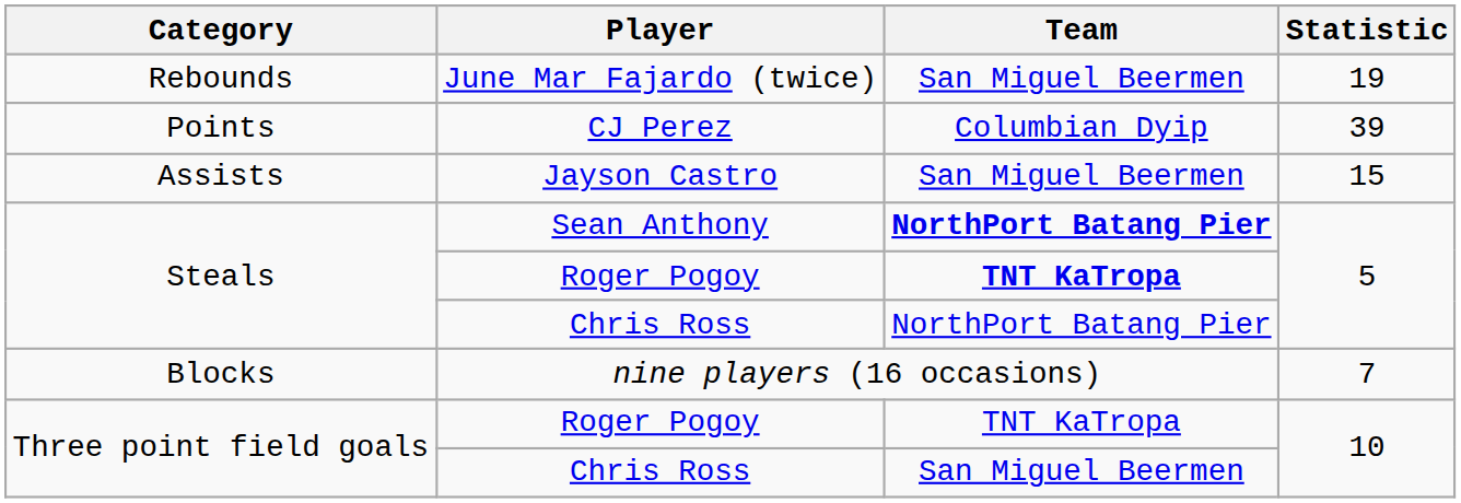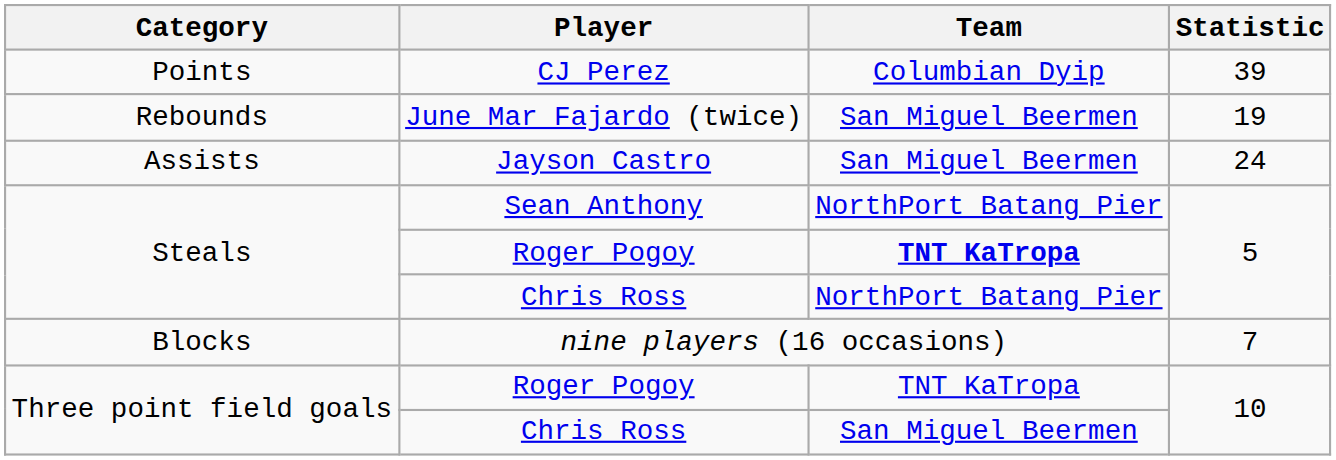 <table class="wikitable" style="text-align:center">
 <tr>
 <th>Category</th>
 <th>Player</th>
 <th>Team</th>
 <th>Statistic</th>
 </tr>
 <tr>
+<td>Points</td>
+<td><a href='#'>CJ Perez</a></td>
+<td><a href='#'>Columbian Dyip</a></td>
+<td>39</td>
+</tr>
+<tr>
 <td>Rebounds</td>
 <td><a href='#'>June Mar Fajardo</a> (twice)</td>
 <td><a href='#'>San Miguel Beermen</a></td>
 <td>19</td>
 </tr>
 <tr>
-<td>Points</td>
-<td><a href='#'>CJ Perez</a></td>
-<td><a href='#'>Columbian Dyip</a></td>
-<td>39</td>
-</tr>
-<tr>
 <td>Assists</td>
 <td><a href='#'>Jayson Castro</a></td>
 <td><a href='#'>San Miguel Beermen</a></td>
-<td>15</td>
+<td>24</td>
 </tr>
 <tr>
 <td rowspan=3>Steals</td>
 <td><a href='#'>Sean Anthony</a></td>
-<td><strong><a href='#'>NorthPort Batang Pier</a></strong></td>
+<td><a href='#'>NorthPort Batang Pier</a></td>
 <td rowspan=3>5</td>
 </tr>
 <tr>
 <td><a href='#'>Roger Pogoy</a></td>
 <td><strong><a href='#'>TNT KaTropa</a></strong></td>
 </tr>
 <tr>
 <td><a href='#'>Chris Ross</a></td>
 <td><a href='#'>NorthPort Batang Pier</a></td>
 </tr>
 <tr>
 <td>Blocks</td>
 <td colspan=2><em>nine players</em> (16 occasions)</td>
 <td>7</td>
 </tr>
 <tr>
 <td rowspan=2>Three point field goals</td>
 <td><a href='#'>Roger Pogoy</a></td>
 <td><a href='#'>TNT KaTropa</a></td>
 <td rowspan=2>10</td>
 </tr>
 <tr>
 <td><a href='#'>Chris Ross</a></td>
 <td><a href='#'>San Miguel Beermen</a></td>
 </tr>
 </table>
